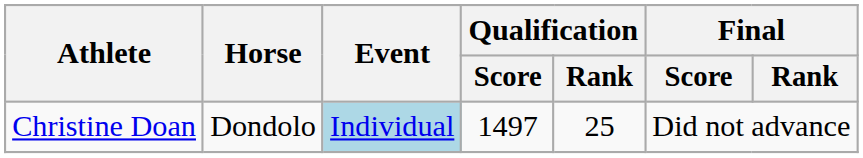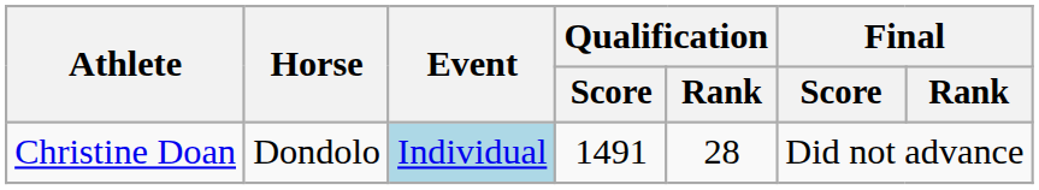 <table class=wikitable style="font-size:90%">
 <tr>
 <th rowspan="2">Athlete</th>
 <th rowspan="2">Horse</th>
 <th rowspan="2">Event</th>
 <th colspan="2">Qualification</th>
 <th colspan="2">Final</th>
 </tr>
 <tr style="font-size:95%">
 <th>Score</th>
 <th>Rank</th>
 <th>Score</th>
 <th>Rank</th>
 </tr>
 <tr align=center>
 <td align=left><a href='#'>Christine Doan</a></td>
 <td align=left>Dondolo</td>
 <td align=left style="background: lightblue;"><a href='#'>Individual</a></td>
-<td>1497</td>
-<td>25</td>
+<td>1491</td>
+<td>28</td>
 <td colspan=2>Did not advance</td>
 </tr>
 </table>
